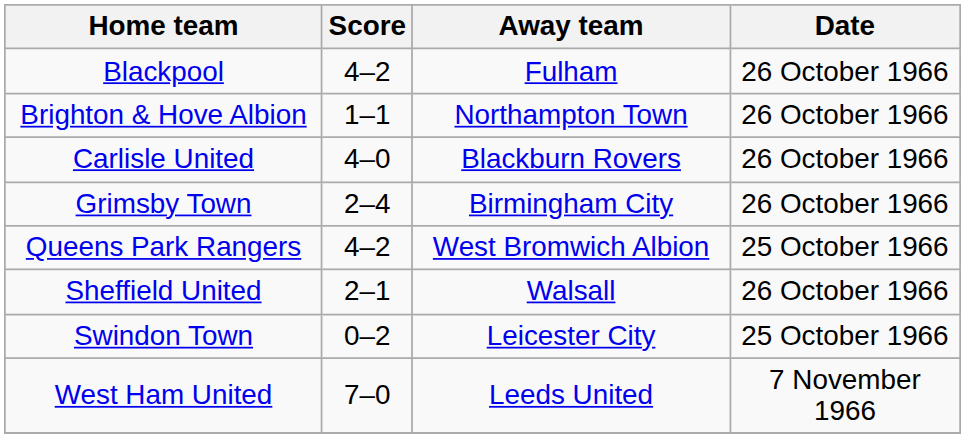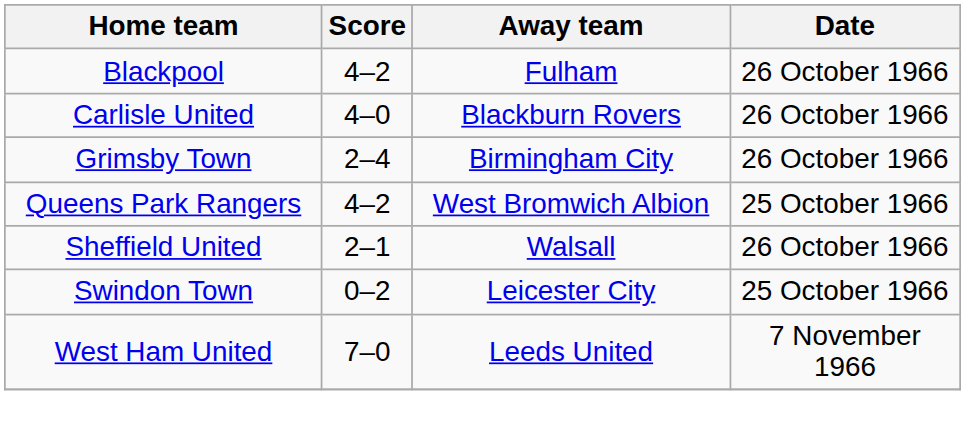 <table class="wikitable" style="text-align:center;">
 <tr>
 <th width=175>Home team</th>
 <th width=20>Score</th>
 <th width=175>Away team</th>
 <th width=125>Date</th>
 </tr>
 <tr>
 <td><a href='#'>Blackpool</a></td>
 <td>4–2</td>
 <td><a href='#'>Fulham</a></td>
-<td>26 October 1966</td>
-</tr>
-<tr>
-<td><a href='#'>Brighton & Hove Albion</a></td>
-<td>1–1</td>
-<td><a href='#'>Northampton Town</a></td>
 <td>26 October 1966</td>
 </tr>
 <tr>
 <td><a href='#'>Carlisle United</a></td>
 <td>4–0</td>
 <td><a href='#'>Blackburn Rovers</a></td>
 <td>26 October 1966</td>
 </tr>
 <tr>
 <td><a href='#'>Grimsby Town</a></td>
 <td>2–4</td>
 <td><a href='#'>Birmingham City</a></td>
 <td>26 October 1966</td>
 </tr>
 <tr>
 <td><a href='#'>Queens Park Rangers</a></td>
 <td>4–2</td>
 <td><a href='#'>West Bromwich Albion</a></td>
 <td>25 October 1966</td>
 </tr>
 <tr>
 <td><a href='#'>Sheffield United</a></td>
 <td>2–1</td>
 <td><a href='#'>Walsall</a></td>
 <td>26 October 1966</td>
 </tr>
 <tr>
 <td><a href='#'>Swindon Town</a></td>
 <td>0–2</td>
 <td><a href='#'>Leicester City</a></td>
 <td>25 October 1966</td>
 </tr>
 <tr>
 <td><a href='#'>West Ham United</a></td>
 <td>7–0</td>
 <td><a href='#'>Leeds United</a></td>
 <td>7 November 1966</td>
 </tr>
 <tr>
 </tr>
 </table>
